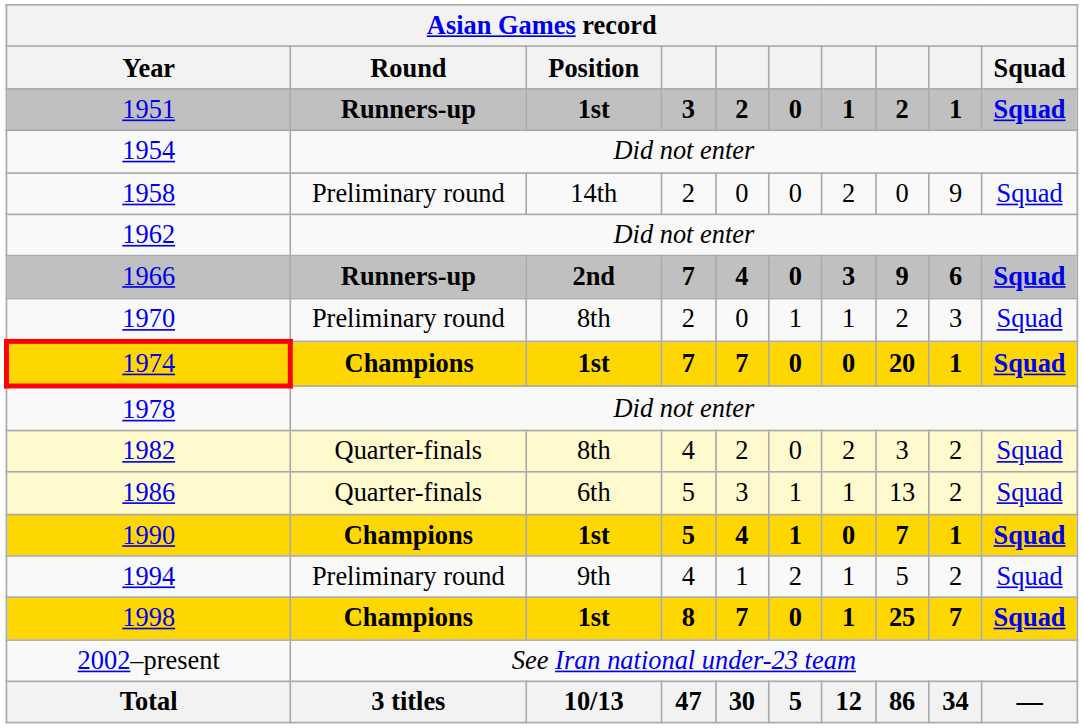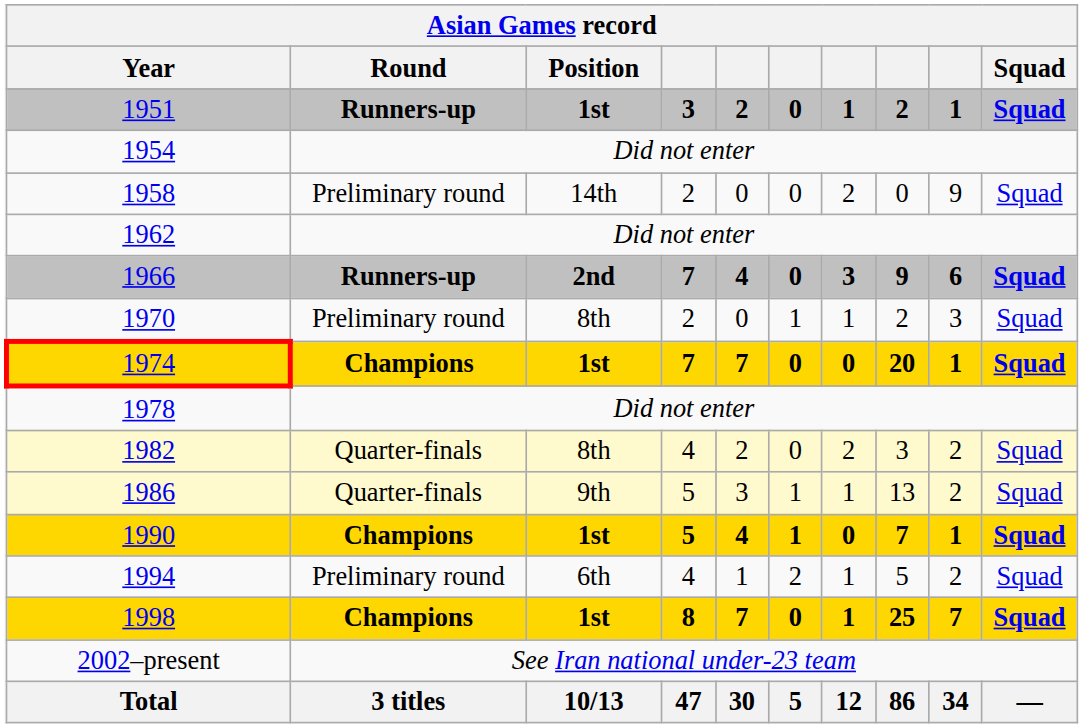 <table class="wikitable" style="text-align: center;">
 <tr>
 <th colspan=10><a href='#'>Asian Games</a> record</th>
 </tr>
 <tr>
 <th width="165">Year</th>
 <th width="135">Round</th>
 <th width="75">Position</th>
 <th width="25"></th>
 <th width="25"></th>
 <th width="25"></th>
 <th width="25"></th>
 <th width="25"></th>
 <th width="25"></th>
 <th width="50">Squad</th>
 </tr>
 <tr style="background:silver;">
 <td> <a href='#'>1951</a></td>
 <td><strong>Runners-up</strong></td>
 <td><strong>1st</strong></td>
 <td><strong>3</strong></td>
 <td><strong>2</strong></td>
 <td><strong>0</strong></td>
 <td><strong>1</strong></td>
 <td><strong>2</strong></td>
 <td><strong>1</strong></td>
 <td><strong><a href='#'>Squad</a></strong></td>
 </tr>
 <tr>
 <td> <a href='#'>1954</a></td>
 <td colspan=9><em>Did not enter</em></td>
 </tr>
 <tr>
 <td> <a href='#'>1958</a></td>
 <td>Preliminary round</td>
 <td>14th</td>
 <td>2</td>
 <td>0</td>
 <td>0</td>
 <td>2</td>
 <td>0</td>
 <td>9</td>
 <td><a href='#'>Squad</a></td>
 </tr>
 <tr>
 <td> <a href='#'>1962</a></td>
 <td colspan=9><em>Did not enter</em></td>
 </tr>
 <tr style="background:silver;">
 <td> <a href='#'>1966</a></td>
 <td><strong>Runners-up</strong></td>
 <td><strong>2nd</strong></td>
 <td><strong>7</strong></td>
 <td><strong>4</strong></td>
 <td><strong>0</strong></td>
 <td><strong>3</strong></td>
 <td><strong>9</strong></td>
 <td><strong>6</strong></td>
 <td><strong><a href='#'>Squad</a></strong></td>
 </tr>
 <tr>
 <td> <a href='#'>1970</a></td>
 <td>Preliminary round</td>
 <td>8th</td>
 <td>2</td>
 <td>0</td>
 <td>1</td>
 <td>1</td>
 <td>2</td>
 <td>3</td>
 <td><a href='#'>Squad</a></td>
 </tr>
 <tr style="background:gold;">
 <td style="border: 3px solid red"> <a href='#'>1974</a></td>
 <td><strong>Champions </strong></td>
 <td><strong>1st</strong></td>
 <td><strong>7</strong></td>
 <td><strong>7</strong></td>
 <td><strong>0</strong></td>
 <td><strong>0</strong></td>
 <td><strong>20</strong></td>
 <td><strong>1</strong></td>
 <td><strong><a href='#'>Squad</a></strong></td>
 </tr>
 <tr>
 <td> <a href='#'>1978</a></td>
 <td colspan=9><em>Did not enter</em></td>
 </tr>
 <tr style="background:LemonChiffon;">
 <td> <a href='#'>1982</a></td>
 <td>Quarter-finals</td>
 <td>8th</td>
 <td>4</td>
 <td>2</td>
 <td>0</td>
 <td>2</td>
 <td>3</td>
 <td>2</td>
 <td><a href='#'>Squad</a></td>
 </tr>
 <tr style="background:LemonChiffon;">
 <td> <a href='#'>1986</a></td>
 <td>Quarter-finals</td>
-<td>6th</td>
+<td>9th</td>
 <td>5</td>
 <td>3</td>
 <td>1</td>
 <td>1</td>
 <td>13</td>
 <td>2</td>
 <td><a href='#'>Squad</a></td>
 </tr>
 <tr style="background:gold;">
 <td> <a href='#'>1990</a></td>
 <td><strong>Champions</strong></td>
 <td><strong>1st</strong></td>
 <td><strong>5</strong></td>
 <td><strong>4</strong></td>
 <td><strong>1</strong></td>
 <td><strong>0</strong></td>
 <td><strong>7</strong></td>
 <td><strong>1</strong></td>
 <td><strong><a href='#'>Squad</a></strong></td>
 </tr>
 <tr>
 <td> <a href='#'>1994</a></td>
 <td>Preliminary round</td>
-<td>9th</td>
+<td>6th</td>
 <td>4</td>
 <td>1</td>
 <td>2</td>
 <td>1</td>
 <td>5</td>
 <td>2</td>
 <td><a href='#'>Squad</a></td>
 </tr>
 <tr style="background:gold;">
 <td> <a href='#'>1998</a></td>
 <td><strong>Champions</strong></td>
 <td><strong>1st</strong></td>
 <td><strong>8</strong></td>
 <td><strong>7</strong></td>
 <td><strong>0</strong></td>
 <td><strong>1</strong></td>
 <td><strong>25</strong></td>
 <td><strong>7</strong></td>
 <td><strong><a href='#'>Squad</a></strong></td>
 </tr>
 <tr>
 <td><a href='#'>2002</a>–present</td>
 <td colspan=9><em>See <a href='#'>Iran national under-23 team</a></em></td>
 </tr>
 <tr>
 <th>Total</th>
 <th>3 titles</th>
 <th>10/13</th>
 <th>47</th>
 <th>30</th>
 <th>5</th>
 <th>12</th>
 <th>86</th>
 <th>34</th>
 <th>—</th>
 </tr>
 </table>
